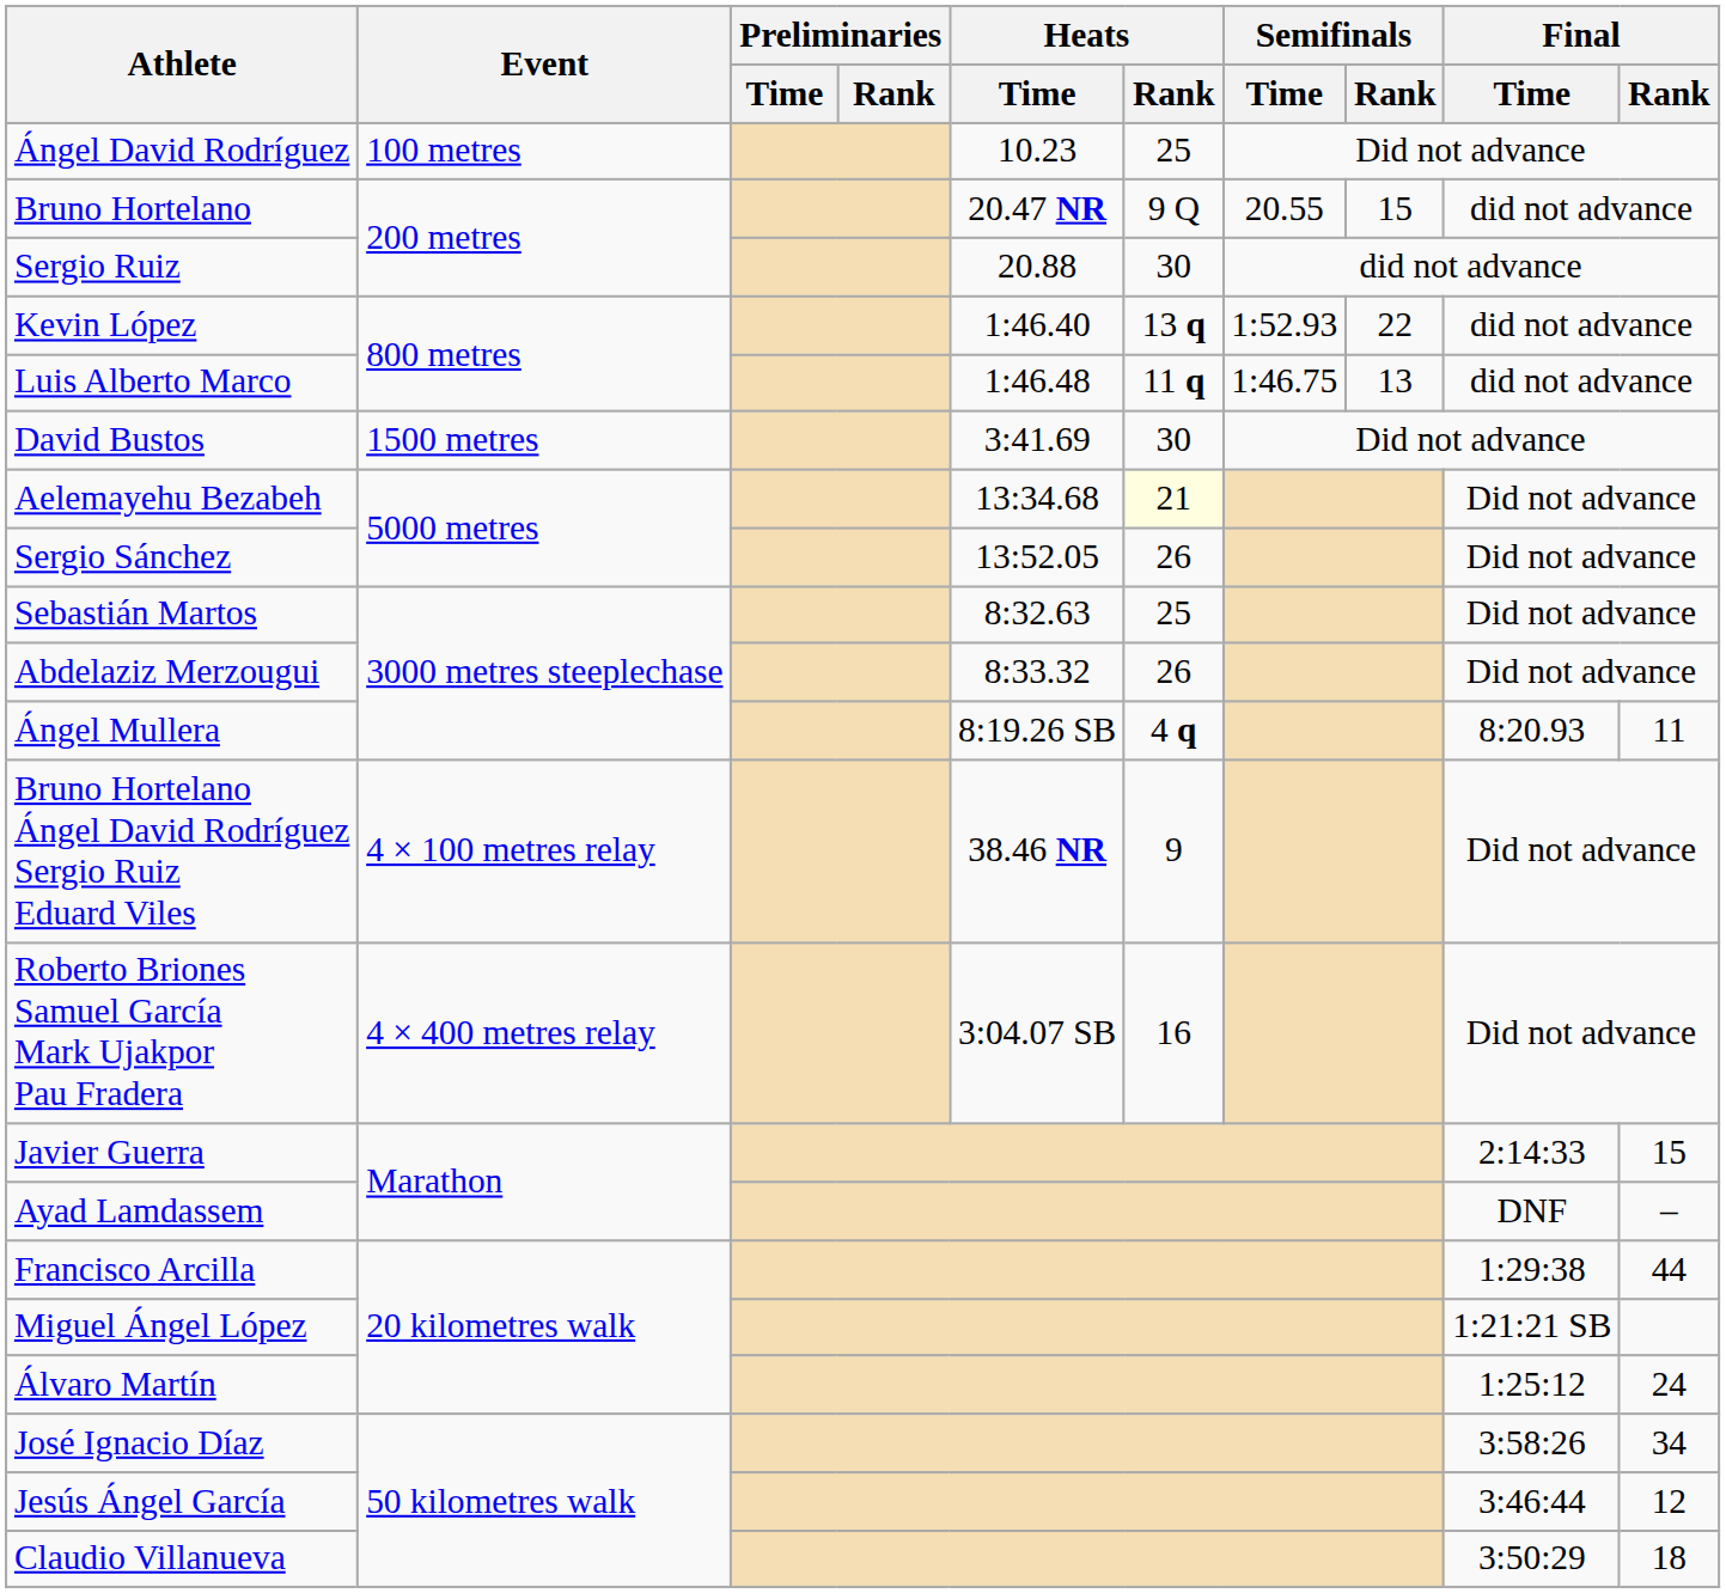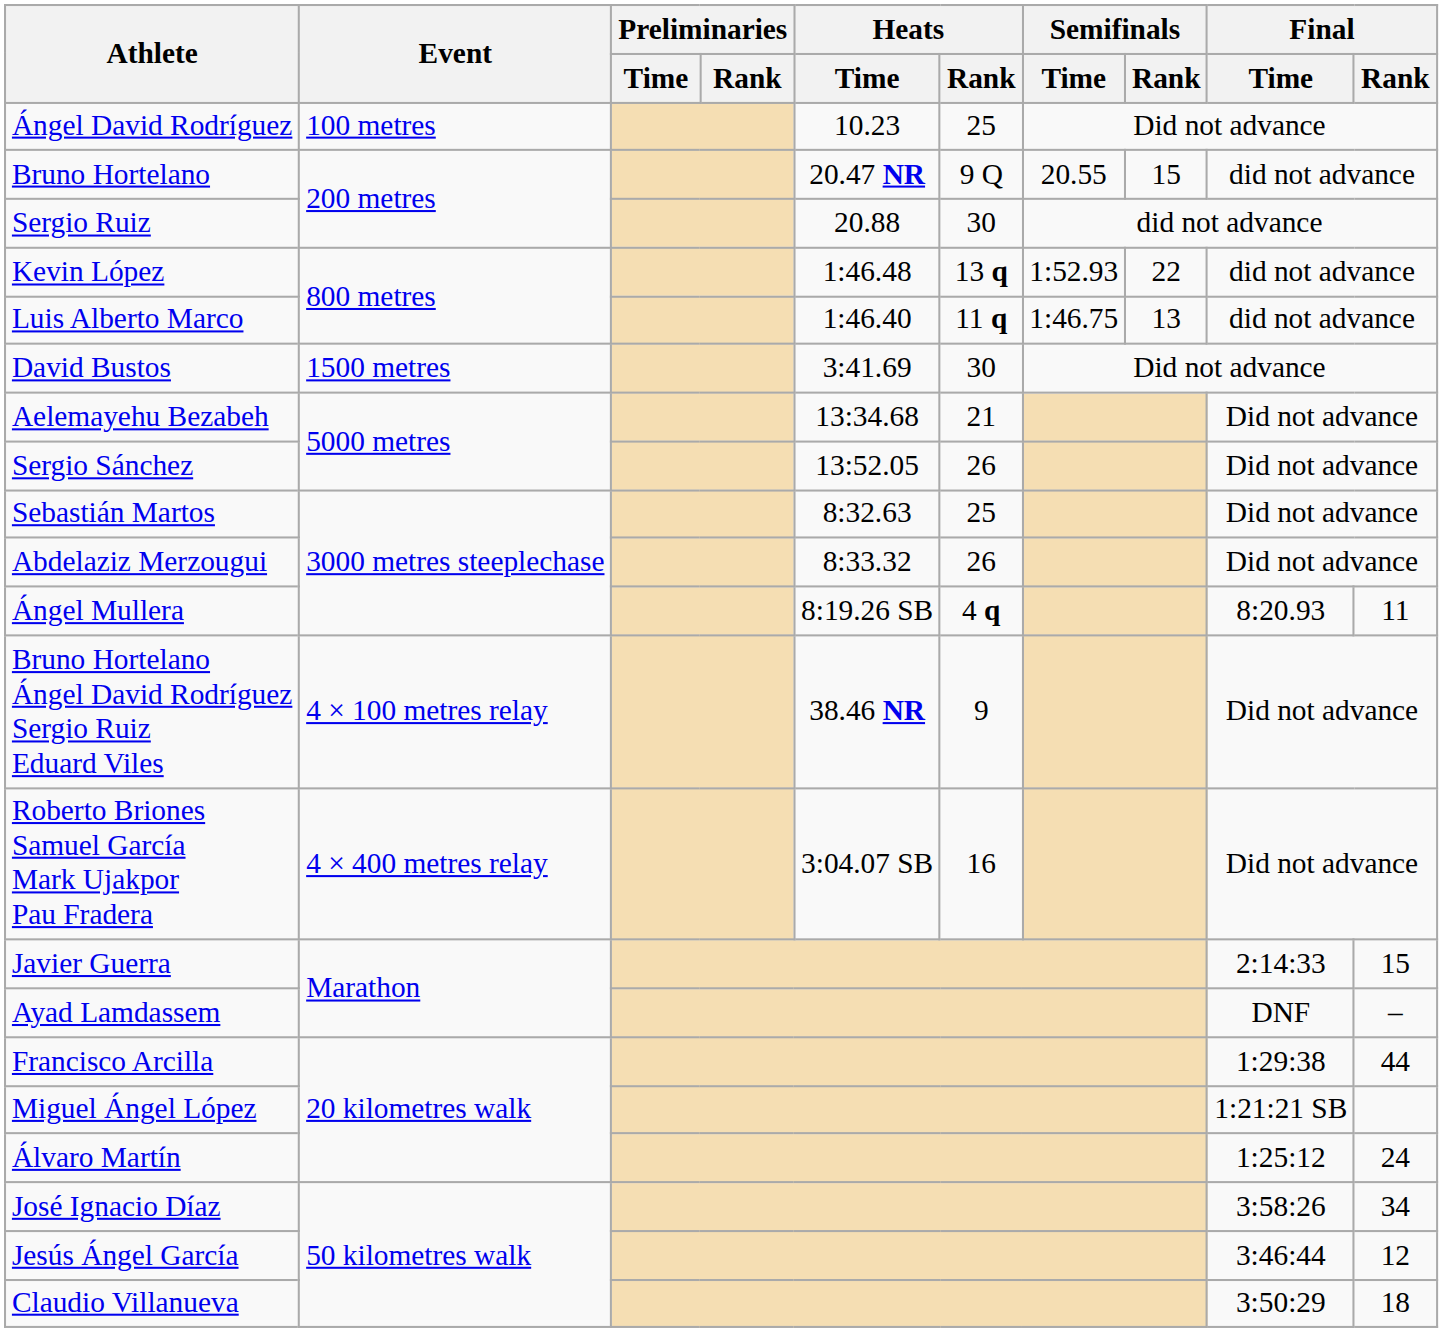 <table class=wikitable style="font-size:90%;">
 <tr>
 <th rowspan="2">Athlete</th>
 <th rowspan="2">Event</th>
 <th colspan="2">Preliminaries</th>
 <th colspan="2">Heats</th>
 <th colspan="2">Semifinals</th>
 <th colspan="2">Final</th>
 </tr>
 <tr>
 <th>Time</th>
 <th>Rank</th>
 <th>Time</th>
 <th>Rank</th>
 <th>Time</th>
 <th>Rank</th>
 <th>Time</th>
 <th>Rank</th>
 </tr>
 <tr style="border-top: single;">
 <td><a href='#'>Ángel David Rodríguez</a></td>
 <td><a href='#'>100 metres</a></td>
 <td colspan= 2 bgcolor="wheat"></td>
 <td align=center>10.23</td>
 <td align=center>25</td>
 <td align=center colspan= 4>Did not advance</td>
 </tr>
 <tr style="border-top: single;">
 <td><a href='#'>Bruno Hortelano</a></td>
 <td align=left rowspan=2><a href='#'>200 metres</a></td>
 <td colspan= 2 bgcolor="wheat"></td>
 <td align=center>20.47 <strong><a href='#'>NR</a></strong></td>
 <td align=center>9 Q</td>
 <td align=center>20.55</td>
 <td align=center>15</td>
 <td align=center colspan=2>did not advance</td>
 </tr>
 <tr style="border-top: single;">
 <td><a href='#'>Sergio Ruiz</a></td>
 <td colspan= 2 bgcolor="wheat"></td>
 <td align=center>20.88</td>
 <td align=center>30</td>
 <td align=center colspan=4>did not advance</td>
 </tr>
 <tr style="border-top: single;">
 <td><a href='#'>Kevin López</a></td>
 <td align=left rowspan=2><a href='#'>800 metres</a></td>
 <td colspan= 2 bgcolor="wheat"></td>
-<td align=center>1:46.40</td>
+<td align=center>1:46.48</td>
 <td align=center>13 <strong>q</strong></td>
 <td align=center>1:52.93</td>
 <td align=center>22</td>
 <td align=center colspan=2>did not advance</td>
 </tr>
 <tr style="border-top: single;">
 <td><a href='#'>Luis Alberto Marco</a></td>
 <td colspan= 2 bgcolor="wheat"></td>
-<td align=center>1:46.48</td>
+<td align=center>1:46.40</td>
 <td align=center>11 <strong>q</strong></td>
 <td align=center>1:46.75</td>
 <td align=center>13</td>
 <td align=center colspan=2>did not advance</td>
 </tr>
 <tr style="border-top: single;">
 <td><a href='#'>David Bustos</a></td>
 <td><a href='#'>1500 metres</a></td>
 <td colspan= 2 bgcolor="wheat"></td>
 <td align=center>3:41.69</td>
 <td align=center>30</td>
 <td align=center colspan = 4>Did not advance</td>
 </tr>
 <tr style="border-top: single;">
 <td><a href='#'>Aelemayehu Bezabeh</a></td>
 <td align=left rowspan=2><a href='#'>5000 metres</a></td>
 <td colspan= 2 bgcolor="wheat"></td>
 <td align=center>13:34.68</td>
-<td align=center style="background: lightyellow;">21</td>
+<td align=center>21</td>
 <td colspan= 2 bgcolor="wheat"></td>
 <td align=center colspan = 2>Did not advance</td>
 </tr>
 <tr style="border-top: single;">
 <td><a href='#'>Sergio Sánchez</a></td>
 <td colspan= 2 bgcolor="wheat"></td>
 <td align=center>13:52.05</td>
 <td align=center>26</td>
 <td colspan= 2 bgcolor="wheat"></td>
 <td align=center colspan = 2>Did not advance</td>
 </tr>
 <tr style="border-top: single;">
 <td><a href='#'>Sebastián Martos</a></td>
 <td align=left rowspan=3><a href='#'>3000 metres steeplechase</a></td>
 <td colspan= 2 bgcolor="wheat"></td>
 <td align=center>8:32.63</td>
 <td align=center>25</td>
 <td colspan= 2 bgcolor="wheat"></td>
 <td align=center colspan= 2>Did not advance</td>
 </tr>
 <tr style="border-top: single;">
 <td><a href='#'>Abdelaziz Merzougui</a></td>
 <td colspan= 2 bgcolor="wheat"></td>
 <td align=center>8:33.32</td>
 <td align=center>26</td>
 <td colspan= 2 bgcolor="wheat"></td>
 <td align=center colspan= 2>Did not advance</td>
 </tr>
 <tr style="border-top: single;">
 <td><a href='#'>Ángel Mullera</a></td>
 <td colspan= 2 bgcolor="wheat"></td>
 <td align=center>8:19.26 SB</td>
 <td align=center>4 <strong>q</strong></td>
 <td colspan= 2 bgcolor="wheat"></td>
 <td align=center>8:20.93</td>
 <td align=center>11</td>
 </tr>
 <tr style="border-top: single;">
 <td><a href='#'>Bruno Hortelano</a><br><a href='#'>Ángel David Rodríguez</a><br><a href='#'>Sergio Ruiz</a><br><a href='#'>Eduard Viles</a></td>
 <td><a href='#'>4 × 100 metres relay</a></td>
 <td colspan= 2 bgcolor="wheat"></td>
 <td align=center>38.46 <strong><a href='#'>NR</a></strong></td>
 <td align=center>9</td>
 <td colspan= 2 bgcolor="wheat"></td>
 <td align=center colspan= 2>Did not advance</td>
 </tr>
 <tr style="border-top: single;">
 <td><a href='#'>Roberto Briones</a><br><a href='#'>Samuel García</a><br><a href='#'>Mark Ujakpor</a><br><a href='#'>Pau Fradera</a></td>
 <td><a href='#'>4 × 400 metres relay</a></td>
 <td colspan= 2 bgcolor="wheat"></td>
 <td align=center>3:04.07 SB</td>
 <td align=center>16</td>
 <td colspan= 2 bgcolor="wheat"></td>
 <td align=center colspan= 2>Did not advance</td>
 </tr>
 <tr style="border-top: single;">
 <td><a href='#'>Javier Guerra</a></td>
 <td align=left rowspan=2><a href='#'>Marathon</a></td>
 <td colspan= 6 bgcolor="wheat"></td>
 <td align=center>2:14:33</td>
 <td align=center>15</td>
 </tr>
 <tr style="border-top: single;">
 <td><a href='#'>Ayad Lamdassem</a></td>
 <td colspan= 6 bgcolor="wheat"></td>
 <td align=center>DNF</td>
 <td align=center>–</td>
 </tr>
 <tr style="border-top: single;">
 <td><a href='#'>Francisco Arcilla</a></td>
 <td align=left rowspan=3><a href='#'>20 kilometres walk</a></td>
 <td colspan= 6 bgcolor="wheat"></td>
 <td align=center>1:29:38</td>
 <td align=center>44</td>
 </tr>
 <tr style="border-top: single;">
 <td><a href='#'>Miguel Ángel López</a></td>
 <td colspan= 6 bgcolor="wheat"></td>
 <td align=center>1:21:21 SB</td>
 <td align=center></td>
 </tr>
 <tr style="border-top: single;">
 <td><a href='#'>Álvaro Martín</a></td>
 <td colspan= 6 bgcolor="wheat"></td>
 <td align=center>1:25:12</td>
 <td align=center>24</td>
 </tr>
 <tr style="border-top: single;">
 <td><a href='#'>José Ignacio Díaz</a></td>
 <td align=left rowspan=3><a href='#'>50 kilometres walk</a></td>
 <td colspan= 6 bgcolor="wheat"></td>
 <td align=center>3:58:26</td>
 <td align=center>34</td>
 </tr>
 <tr style="border-top: single;">
 <td><a href='#'>Jesús Ángel García</a></td>
 <td colspan= 6 bgcolor="wheat"></td>
 <td align=center>3:46:44</td>
 <td align=center>12</td>
 </tr>
 <tr style="border-top: single;">
 <td><a href='#'>Claudio Villanueva</a></td>
 <td colspan= 6 bgcolor="wheat"></td>
 <td align=center>3:50:29</td>
 <td align=center>18</td>
 </tr>
 </table>
